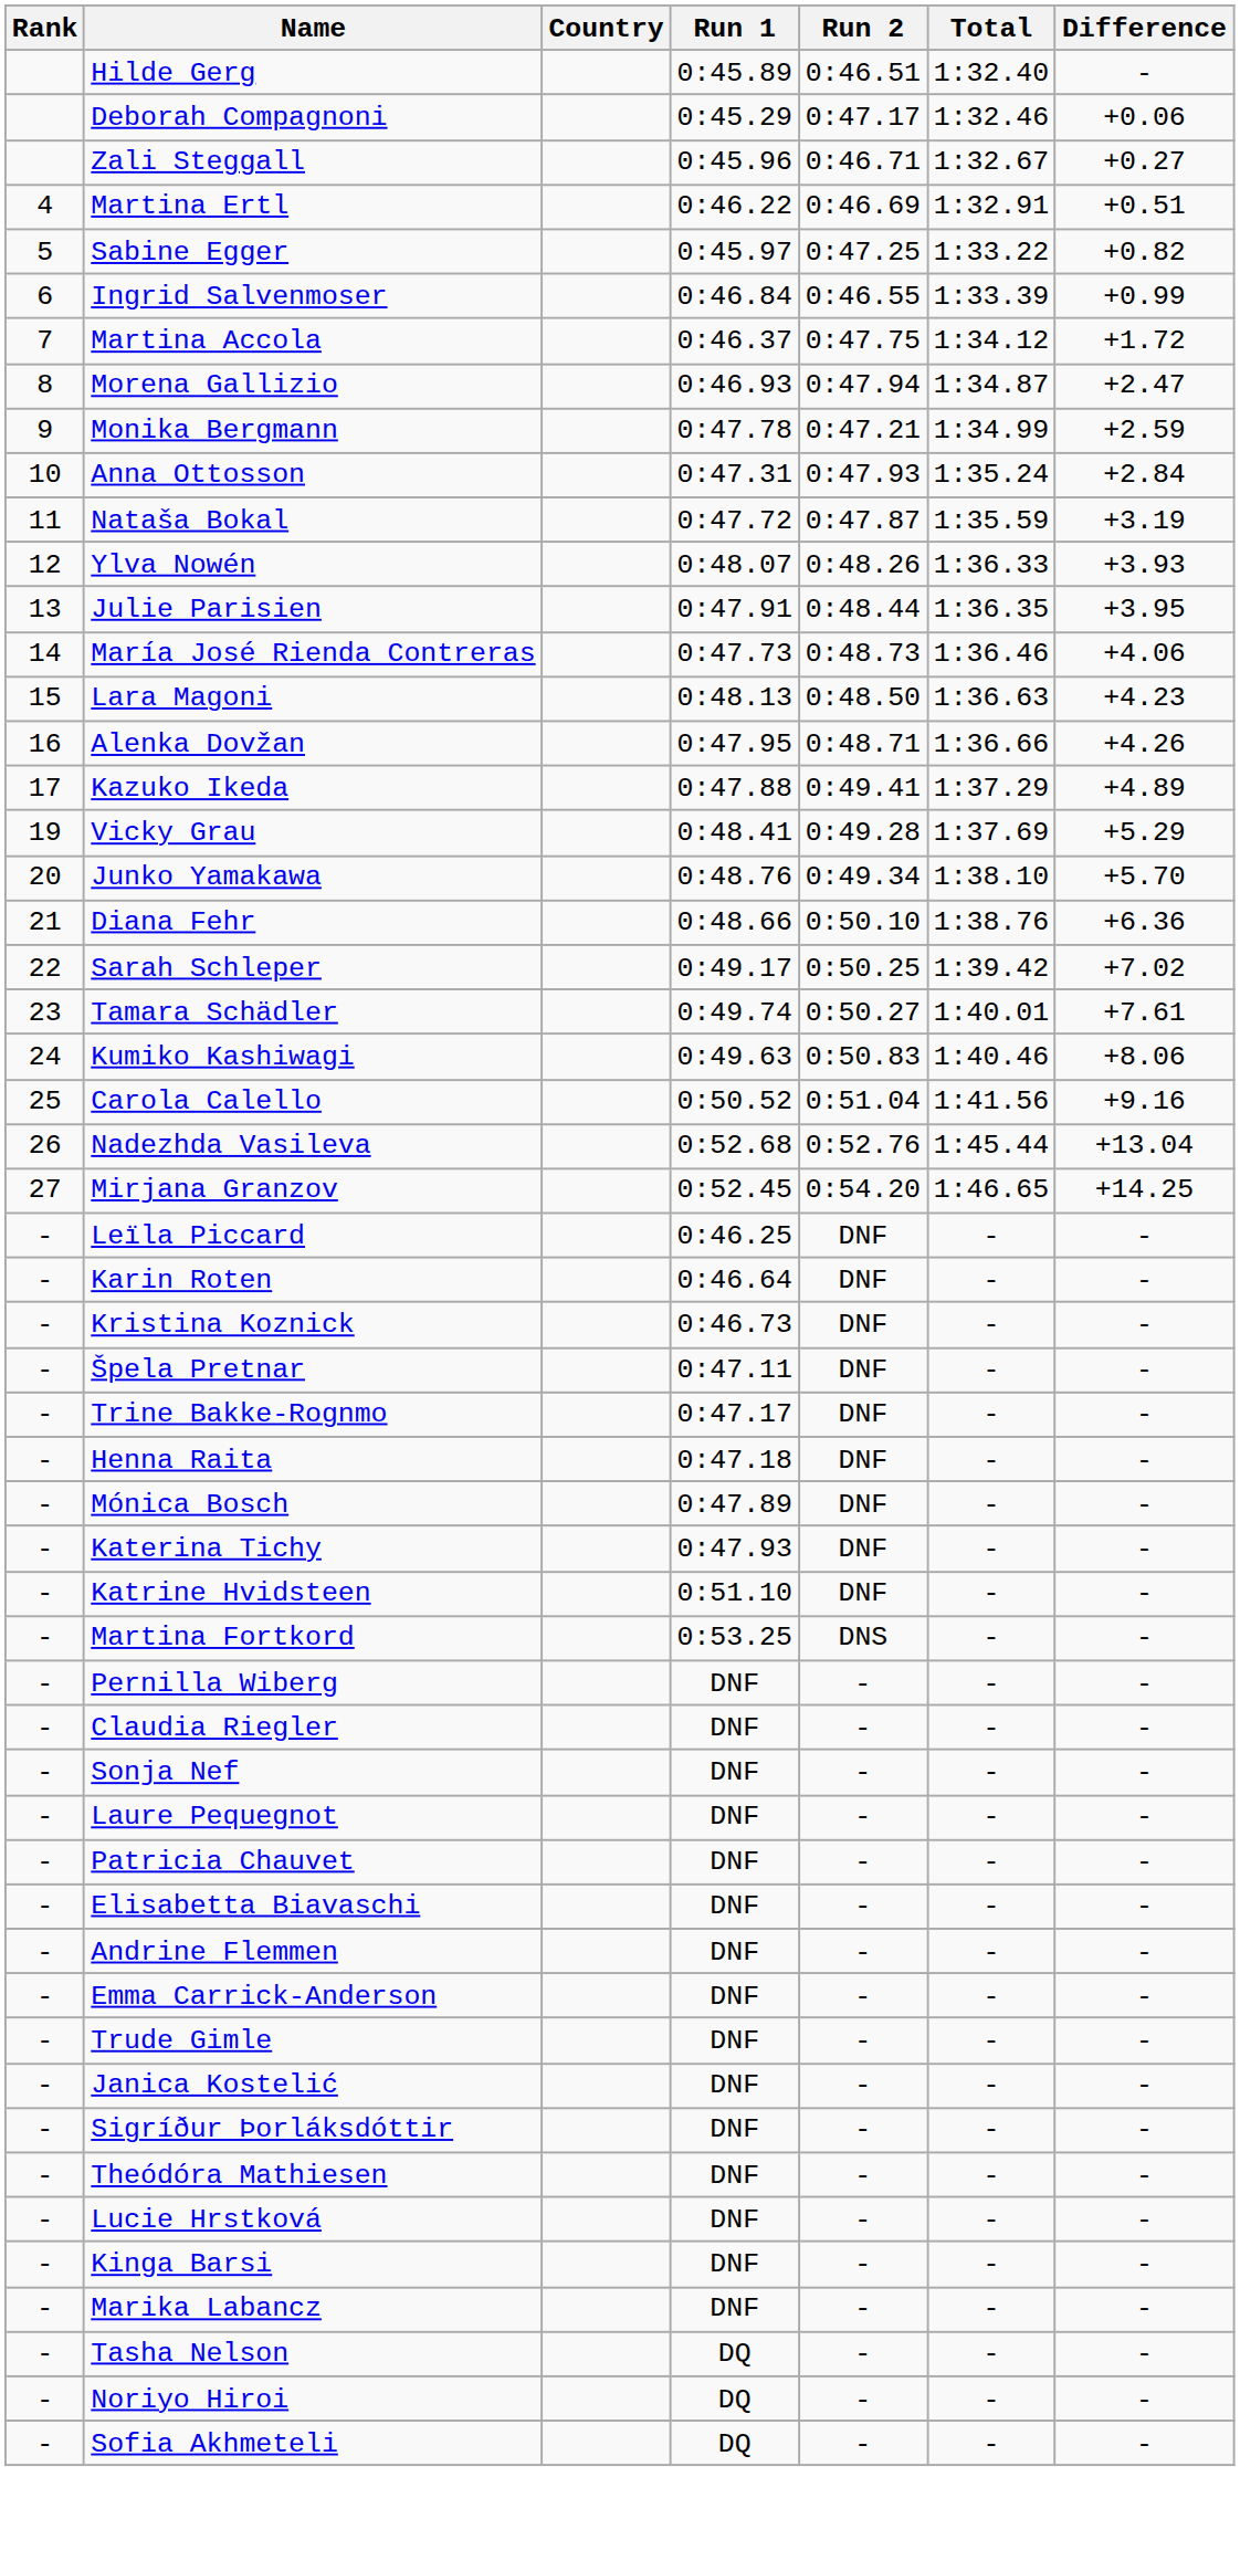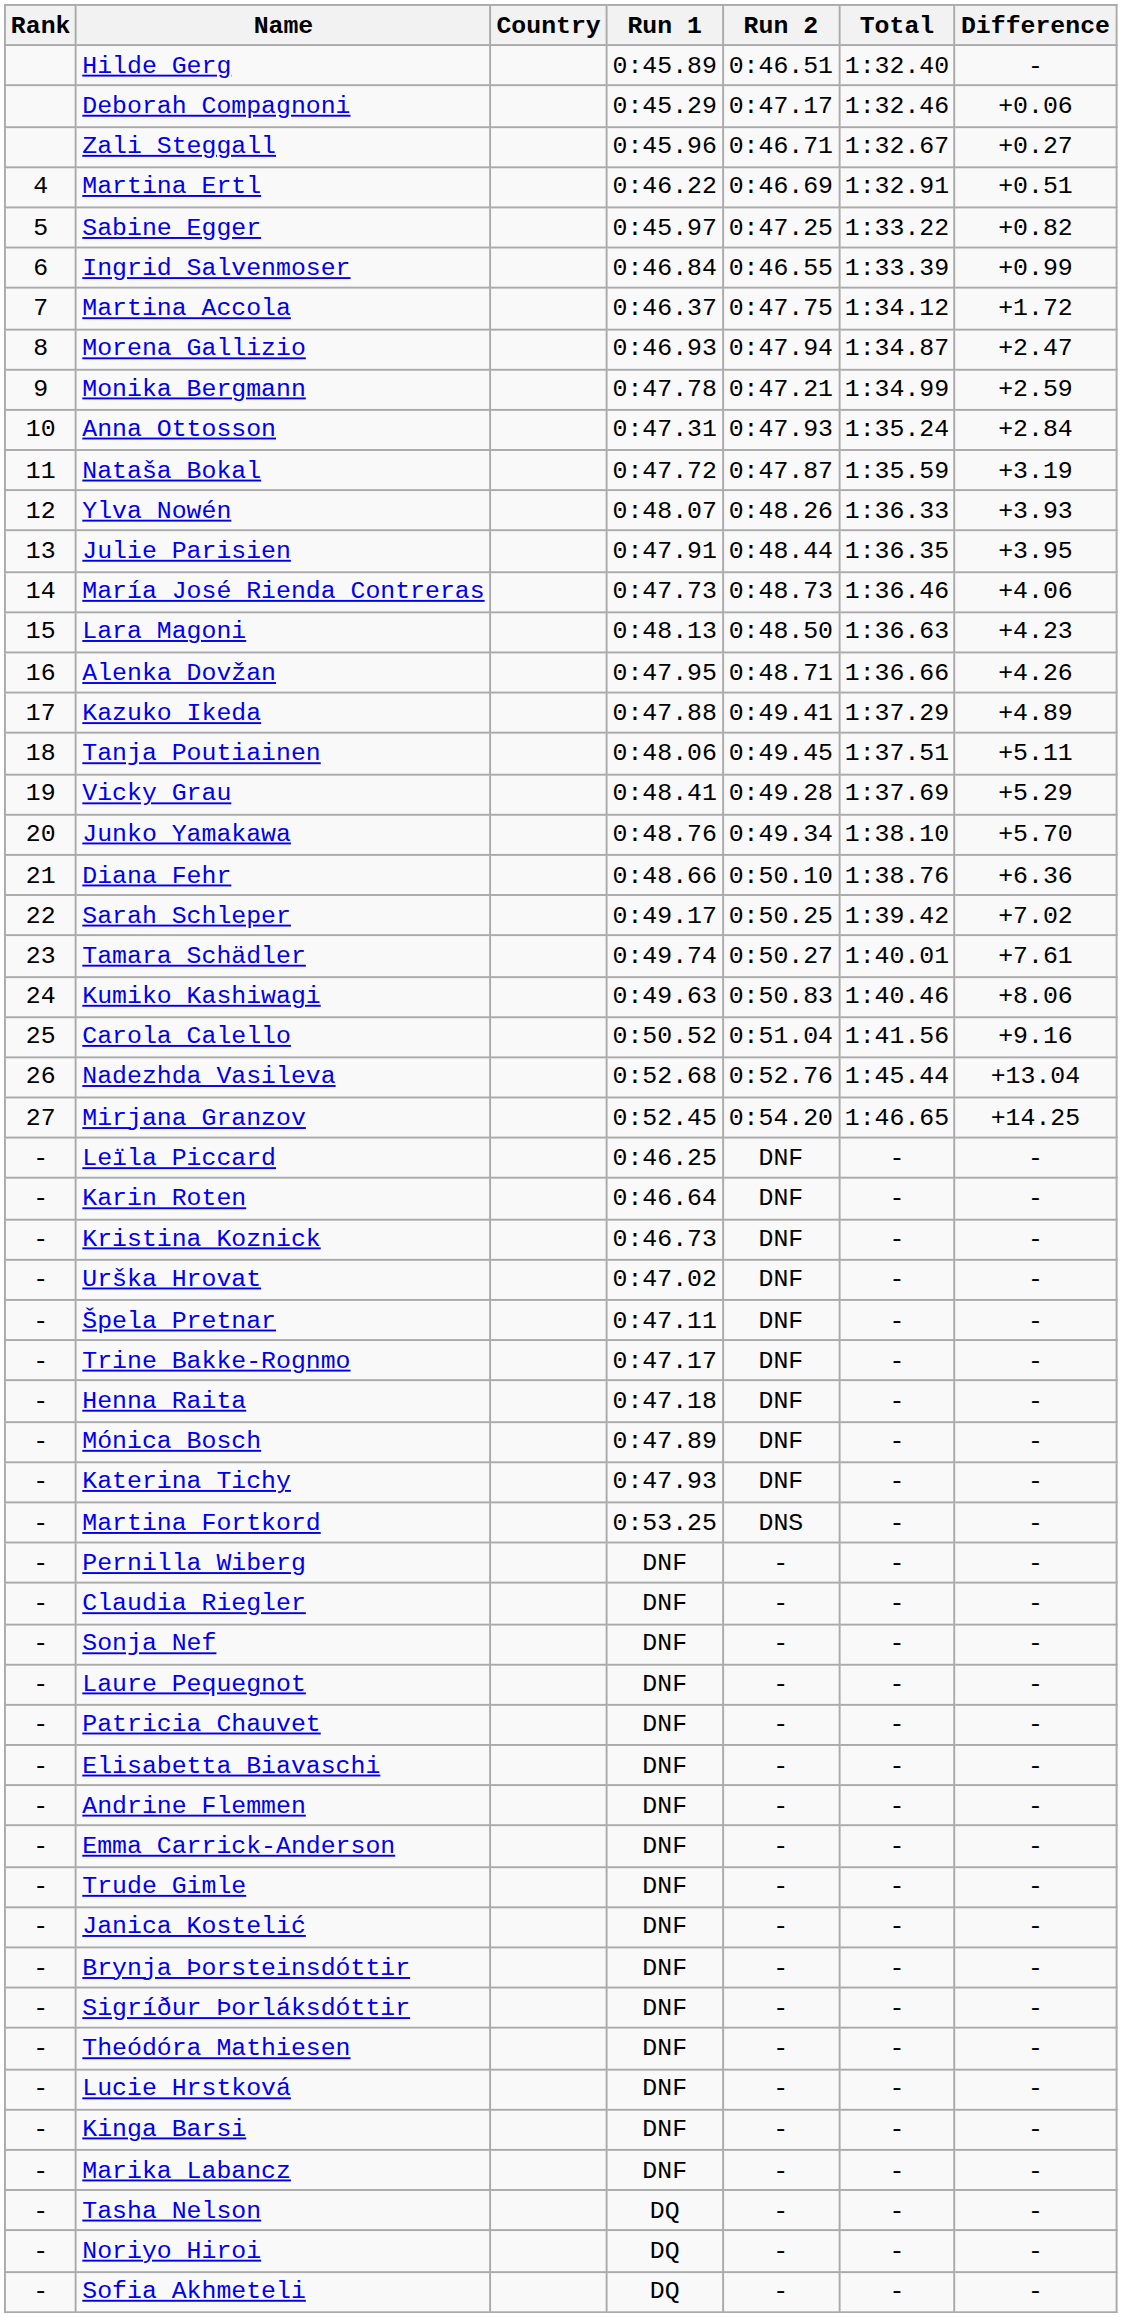 <table class="wikitable sortable" style="text-align:center">
 <tr>
 <th>Rank</th>
 <th>Name</th>
 <th>Country</th>
 <th>Run 1</th>
 <th>Run 2</th>
 <th>Total</th>
 <th>Difference</th>
 </tr>
 <tr>
 <td></td>
 <td align=left><a href='#'>Hilde Gerg</a></td>
 <td align=left></td>
 <td>0:45.89</td>
 <td>0:46.51</td>
 <td>1:32.40</td>
 <td>-</td>
 </tr>
 <tr>
 <td></td>
 <td align=left><a href='#'>Deborah Compagnoni</a></td>
 <td align=left></td>
 <td>0:45.29</td>
 <td>0:47.17</td>
 <td>1:32.46</td>
 <td>+0.06</td>
 </tr>
 <tr>
 <td></td>
 <td align=left><a href='#'>Zali Steggall</a></td>
 <td align=left></td>
 <td>0:45.96</td>
 <td>0:46.71</td>
 <td>1:32.67</td>
 <td>+0.27</td>
 </tr>
 <tr>
 <td>4</td>
 <td align=left><a href='#'>Martina Ertl</a></td>
 <td align=left></td>
 <td>0:46.22</td>
 <td>0:46.69</td>
 <td>1:32.91</td>
 <td>+0.51</td>
 </tr>
 <tr>
 <td>5</td>
 <td align=left><a href='#'>Sabine Egger</a></td>
 <td align=left></td>
 <td>0:45.97</td>
 <td>0:47.25</td>
 <td>1:33.22</td>
 <td>+0.82</td>
 </tr>
 <tr>
 <td>6</td>
 <td align=left><a href='#'>Ingrid Salvenmoser</a></td>
 <td align=left></td>
 <td>0:46.84</td>
 <td>0:46.55</td>
 <td>1:33.39</td>
 <td>+0.99</td>
 </tr>
 <tr>
 <td>7</td>
 <td align=left><a href='#'>Martina Accola</a></td>
 <td align=left></td>
 <td>0:46.37</td>
 <td>0:47.75</td>
 <td>1:34.12</td>
 <td>+1.72</td>
 </tr>
 <tr>
 <td>8</td>
 <td align=left><a href='#'>Morena Gallizio</a></td>
 <td align=left></td>
 <td>0:46.93</td>
 <td>0:47.94</td>
 <td>1:34.87</td>
 <td>+2.47</td>
 </tr>
 <tr>
 <td>9</td>
 <td align=left><a href='#'>Monika Bergmann</a></td>
 <td align=left></td>
 <td>0:47.78</td>
 <td>0:47.21</td>
 <td>1:34.99</td>
 <td>+2.59</td>
 </tr>
 <tr>
 <td>10</td>
 <td align=left><a href='#'>Anna Ottosson</a></td>
 <td align=left></td>
 <td>0:47.31</td>
 <td>0:47.93</td>
 <td>1:35.24</td>
 <td>+2.84</td>
 </tr>
 <tr>
 <td>11</td>
 <td align=left><a href='#'>Nataša Bokal</a></td>
 <td align=left></td>
 <td>0:47.72</td>
 <td>0:47.87</td>
 <td>1:35.59</td>
 <td>+3.19</td>
 </tr>
 <tr>
 <td>12</td>
 <td align=left><a href='#'>Ylva Nowén</a></td>
 <td align=left></td>
 <td>0:48.07</td>
 <td>0:48.26</td>
 <td>1:36.33</td>
 <td>+3.93</td>
 </tr>
 <tr>
 <td>13</td>
 <td align=left><a href='#'>Julie Parisien</a></td>
 <td align=left></td>
 <td>0:47.91</td>
 <td>0:48.44</td>
 <td>1:36.35</td>
 <td>+3.95</td>
 </tr>
 <tr>
 <td>14</td>
 <td align=left><a href='#'>María José Rienda Contreras</a></td>
 <td align=left></td>
 <td>0:47.73</td>
 <td>0:48.73</td>
 <td>1:36.46</td>
 <td>+4.06</td>
 </tr>
 <tr>
 <td>15</td>
 <td align=left><a href='#'>Lara Magoni</a></td>
 <td align=left></td>
 <td>0:48.13</td>
 <td>0:48.50</td>
 <td>1:36.63</td>
 <td>+4.23</td>
 </tr>
 <tr>
 <td>16</td>
 <td align=left><a href='#'>Alenka Dovžan</a></td>
 <td align=left></td>
 <td>0:47.95</td>
 <td>0:48.71</td>
 <td>1:36.66</td>
 <td>+4.26</td>
 </tr>
 <tr>
 <td>17</td>
 <td align=left><a href='#'>Kazuko Ikeda</a></td>
 <td align=left></td>
 <td>0:47.88</td>
 <td>0:49.41</td>
 <td>1:37.29</td>
 <td>+4.89</td>
 </tr>
 <tr>
+<td>18</td>
+<td align=left><a href='#'>Tanja Poutiainen</a></td>
+<td align=left></td>
+<td>0:48.06</td>
+<td>0:49.45</td>
+<td>1:37.51</td>
+<td>+5.11</td>
+</tr>
+<tr>
 <td>19</td>
 <td align=left><a href='#'>Vicky Grau</a></td>
 <td align=left></td>
 <td>0:48.41</td>
 <td>0:49.28</td>
 <td>1:37.69</td>
 <td>+5.29</td>
 </tr>
 <tr>
 <td>20</td>
 <td align=left><a href='#'>Junko Yamakawa</a></td>
 <td align=left></td>
 <td>0:48.76</td>
 <td>0:49.34</td>
 <td>1:38.10</td>
 <td>+5.70</td>
 </tr>
 <tr>
 <td>21</td>
 <td align=left><a href='#'>Diana Fehr</a></td>
 <td align=left></td>
 <td>0:48.66</td>
 <td>0:50.10</td>
 <td>1:38.76</td>
 <td>+6.36</td>
 </tr>
 <tr>
 <td>22</td>
 <td align=left><a href='#'>Sarah Schleper</a></td>
 <td align=left></td>
 <td>0:49.17</td>
 <td>0:50.25</td>
 <td>1:39.42</td>
 <td>+7.02</td>
 </tr>
 <tr>
 <td>23</td>
 <td align=left><a href='#'>Tamara Schädler</a></td>
 <td align=left></td>
 <td>0:49.74</td>
 <td>0:50.27</td>
 <td>1:40.01</td>
 <td>+7.61</td>
 </tr>
 <tr>
 <td>24</td>
 <td align=left><a href='#'>Kumiko Kashiwagi</a></td>
 <td align=left></td>
 <td>0:49.63</td>
 <td>0:50.83</td>
 <td>1:40.46</td>
 <td>+8.06</td>
 </tr>
 <tr>
 <td>25</td>
 <td align=left><a href='#'>Carola Calello</a></td>
 <td align=left></td>
 <td>0:50.52</td>
 <td>0:51.04</td>
 <td>1:41.56</td>
 <td>+9.16</td>
 </tr>
 <tr>
 <td>26</td>
 <td align=left><a href='#'>Nadezhda Vasileva</a></td>
 <td align=left></td>
 <td>0:52.68</td>
 <td>0:52.76</td>
 <td>1:45.44</td>
 <td>+13.04</td>
 </tr>
 <tr>
 <td>27</td>
 <td align=left><a href='#'>Mirjana Granzov</a></td>
 <td align=left></td>
 <td>0:52.45</td>
 <td>0:54.20</td>
 <td>1:46.65</td>
 <td>+14.25</td>
 </tr>
 <tr>
 <td>-</td>
 <td align=left><a href='#'>Leïla Piccard</a></td>
 <td align=left></td>
 <td>0:46.25</td>
 <td>DNF</td>
 <td>-</td>
 <td>-</td>
 </tr>
 <tr>
 <td>-</td>
 <td align=left><a href='#'>Karin Roten</a></td>
 <td align=left></td>
 <td>0:46.64</td>
 <td>DNF</td>
 <td>-</td>
 <td>-</td>
 </tr>
 <tr>
 <td>-</td>
 <td align=left><a href='#'>Kristina Koznick</a></td>
 <td align=left></td>
 <td>0:46.73</td>
 <td>DNF</td>
 <td>-</td>
 <td>-</td>
 </tr>
 <tr>
 <td>-</td>
+<td align=left><a href='#'>Urška Hrovat</a></td>
+<td align=left></td>
+<td>0:47.02</td>
+<td>DNF</td>
+<td>-</td>
+<td>-</td>
+</tr>
+<tr>
+<td>-</td>
 <td align=left><a href='#'>Špela Pretnar</a></td>
 <td align=left></td>
 <td>0:47.11</td>
 <td>DNF</td>
 <td>-</td>
 <td>-</td>
 </tr>
 <tr>
 <td>-</td>
 <td align=left><a href='#'>Trine Bakke-Rognmo</a></td>
 <td align=left></td>
 <td>0:47.17</td>
 <td>DNF</td>
 <td>-</td>
 <td>-</td>
 </tr>
 <tr>
 <td>-</td>
 <td align=left><a href='#'>Henna Raita</a></td>
 <td align=left></td>
 <td>0:47.18</td>
 <td>DNF</td>
 <td>-</td>
 <td>-</td>
 </tr>
 <tr>
 <td>-</td>
 <td align=left><a href='#'>Mónica Bosch</a></td>
 <td align=left></td>
 <td>0:47.89</td>
 <td>DNF</td>
 <td>-</td>
 <td>-</td>
 </tr>
 <tr>
 <td>-</td>
 <td align=left><a href='#'>Katerina Tichy</a></td>
 <td align=left></td>
 <td>0:47.93</td>
-<td>DNF</td>
-<td>-</td>
-<td>-</td>
-</tr>
-<tr>
-<td>-</td>
-<td align=left><a href='#'>Katrine Hvidsteen</a></td>
-<td align=left></td>
-<td>0:51.10</td>
 <td>DNF</td>
 <td>-</td>
 <td>-</td>
 </tr>
 <tr>
 <td>-</td>
 <td align=left><a href='#'>Martina Fortkord</a></td>
 <td align=left></td>
 <td>0:53.25</td>
 <td>DNS</td>
 <td>-</td>
 <td>-</td>
 </tr>
 <tr>
 <td>-</td>
 <td align=left><a href='#'>Pernilla Wiberg</a></td>
 <td align=left></td>
 <td>DNF</td>
 <td>-</td>
 <td>-</td>
 <td>-</td>
 </tr>
 <tr>
 <td>-</td>
 <td align=left><a href='#'>Claudia Riegler</a></td>
 <td align=left></td>
 <td>DNF</td>
 <td>-</td>
 <td>-</td>
 <td>-</td>
 </tr>
 <tr>
 <td>-</td>
 <td align=left><a href='#'>Sonja Nef</a></td>
 <td align=left></td>
 <td>DNF</td>
 <td>-</td>
 <td>-</td>
 <td>-</td>
 </tr>
 <tr>
 <td>-</td>
 <td align=left><a href='#'>Laure Pequegnot</a></td>
 <td align=left></td>
 <td>DNF</td>
 <td>-</td>
 <td>-</td>
 <td>-</td>
 </tr>
 <tr>
 <td>-</td>
 <td align=left><a href='#'>Patricia Chauvet</a></td>
 <td align=left></td>
 <td>DNF</td>
 <td>-</td>
 <td>-</td>
 <td>-</td>
 </tr>
 <tr>
 <td>-</td>
 <td align=left><a href='#'>Elisabetta Biavaschi</a></td>
 <td align=left></td>
 <td>DNF</td>
 <td>-</td>
 <td>-</td>
 <td>-</td>
 </tr>
 <tr>
 <td>-</td>
 <td align=left><a href='#'>Andrine Flemmen</a></td>
 <td align=left></td>
 <td>DNF</td>
 <td>-</td>
 <td>-</td>
 <td>-</td>
 </tr>
 <tr>
 <td>-</td>
 <td align=left><a href='#'>Emma Carrick-Anderson</a></td>
 <td align=left></td>
 <td>DNF</td>
 <td>-</td>
 <td>-</td>
 <td>-</td>
 </tr>
 <tr>
 <td>-</td>
 <td align=left><a href='#'>Trude Gimle</a></td>
 <td align=left></td>
 <td>DNF</td>
 <td>-</td>
 <td>-</td>
 <td>-</td>
 </tr>
 <tr>
 <td>-</td>
 <td align=left><a href='#'>Janica Kostelić</a></td>
 <td align=left></td>
 <td>DNF</td>
 <td>-</td>
 <td>-</td>
 <td>-</td>
 </tr>
 <tr>
 <td>-</td>
+<td align=left><a href='#'>Brynja Þorsteinsdóttir</a></td>
+<td align=left></td>
+<td>DNF</td>
+<td>-</td>
+<td>-</td>
+<td>-</td>
+</tr>
+<tr>
+<td>-</td>
 <td align=left><a href='#'>Sigríður Þorláksdóttir</a></td>
 <td align=left></td>
 <td>DNF</td>
 <td>-</td>
 <td>-</td>
 <td>-</td>
 </tr>
 <tr>
 <td>-</td>
 <td align=left><a href='#'>Theódóra Mathiesen</a></td>
 <td align=left></td>
 <td>DNF</td>
 <td>-</td>
 <td>-</td>
 <td>-</td>
 </tr>
 <tr>
 <td>-</td>
 <td align=left><a href='#'>Lucie Hrstková</a></td>
 <td align=left></td>
 <td>DNF</td>
 <td>-</td>
 <td>-</td>
 <td>-</td>
 </tr>
 <tr>
 <td>-</td>
 <td align=left><a href='#'>Kinga Barsi</a></td>
 <td align=left></td>
 <td>DNF</td>
 <td>-</td>
 <td>-</td>
 <td>-</td>
 </tr>
 <tr>
 <td>-</td>
 <td align=left><a href='#'>Marika Labancz</a></td>
 <td align=left></td>
 <td>DNF</td>
 <td>-</td>
 <td>-</td>
 <td>-</td>
 </tr>
 <tr>
 <td>-</td>
 <td align=left><a href='#'>Tasha Nelson</a></td>
 <td align=left></td>
 <td>DQ</td>
 <td>-</td>
 <td>-</td>
 <td>-</td>
 </tr>
 <tr>
 <td>-</td>
 <td align=left><a href='#'>Noriyo Hiroi</a></td>
 <td align=left></td>
 <td>DQ</td>
 <td>-</td>
 <td>-</td>
 <td>-</td>
 </tr>
 <tr>
 <td>-</td>
 <td align=left><a href='#'>Sofia Akhmeteli</a></td>
 <td align=left></td>
 <td>DQ</td>
 <td>-</td>
 <td>-</td>
 <td>-</td>
 </tr>
 </table>
